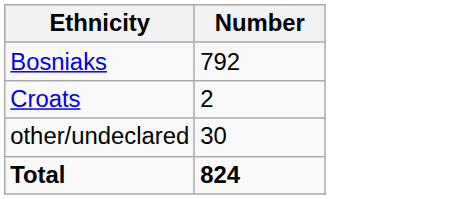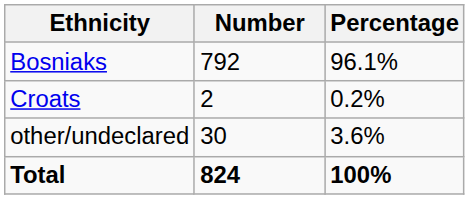 <table class="wikitable">
 <tr>
 <th width="100px">Ethnicity</th>
 <th width="80px">Number</th>
+<th width="80px">Percentage</th>
 </tr>
 <tr>
 <td><a href='#'>Bosniaks</a></td>
 <td>792</td>
+<td>96.1%</td>
 </tr>
 <tr>
 <td><a href='#'>Croats</a></td>
 <td>2</td>
+<td>0.2%</td>
 </tr>
 <tr>
 <td>other/undeclared</td>
 <td>30</td>
+<td>3.6%</td>
 </tr>
 <tr>
 <td><strong>Total</strong></td>
 <td><strong>824</strong></td>
+<td><strong>100%</strong></td>
 </tr>
 </table>
